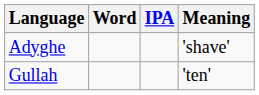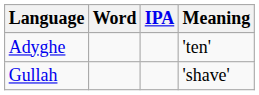 <table class="wikitable">
 <tr>
 <th colspan="2">Language</th>
 <th>Word</th>
 <th><a href='#'>IPA</a></th>
 <th>Meaning</th>
 </tr>
 <tr>
 <td colspan="2"><a href='#'>Adyghe</a></td>
 <td></td>
 <td></td>
-<td>'shave'</td>
+<td>'ten'</td>
 </tr>
 <tr>
 <td colspan="2"><a href='#'>Gullah</a></td>
 <td></td>
 <td></td>
-<td>'ten'</td>
+<td>'shave'</td>
 </tr>
 </table>
